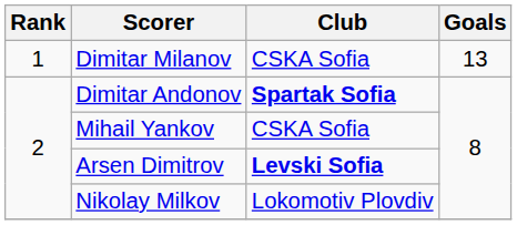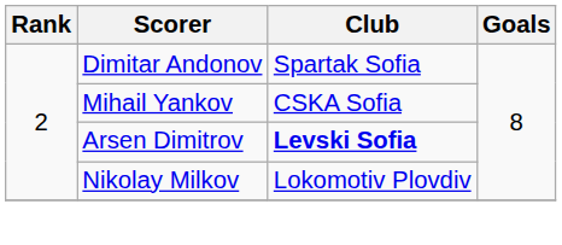 <table class="wikitable" style="text-align:center">
 <tr>
 <th>Rank</th>
 <th>Scorer</th>
 <th>Club</th>
 <th>Goals</th>
 </tr>
 <tr>
-<td rowspan="1">1</td>
-<td align="left"> <a href='#'>Dimitar Milanov</a></td>
-<td align="left"><a href='#'>CSKA Sofia</a></td>
-<td rowspan="1">13</td>
-</tr>
-<tr>
 <td rowspan="4">2</td>
 <td align="left"> <a href='#'>Dimitar Andonov</a></td>
-<td align="left"><strong><a href='#'>Spartak Sofia</a></strong></td>
+<td align="left"><a href='#'>Spartak Sofia</a></td>
 <td rowspan="4">8</td>
 </tr>
 <tr>
 <td align="left"> <a href='#'>Mihail Yankov</a></td>
 <td align="left"><a href='#'>CSKA Sofia</a></td>
 </tr>
 <tr>
 <td align="left"> <a href='#'>Arsen Dimitrov</a></td>
 <td align="left"><strong><a href='#'>Levski Sofia</a></strong></td>
 </tr>
 <tr>
 <td align="left"> <a href='#'>Nikolay Milkov</a></td>
 <td align="left"><a href='#'>Lokomotiv Plovdiv</a></td>
 </tr>
 <tr>
 </tr>
 </table>
